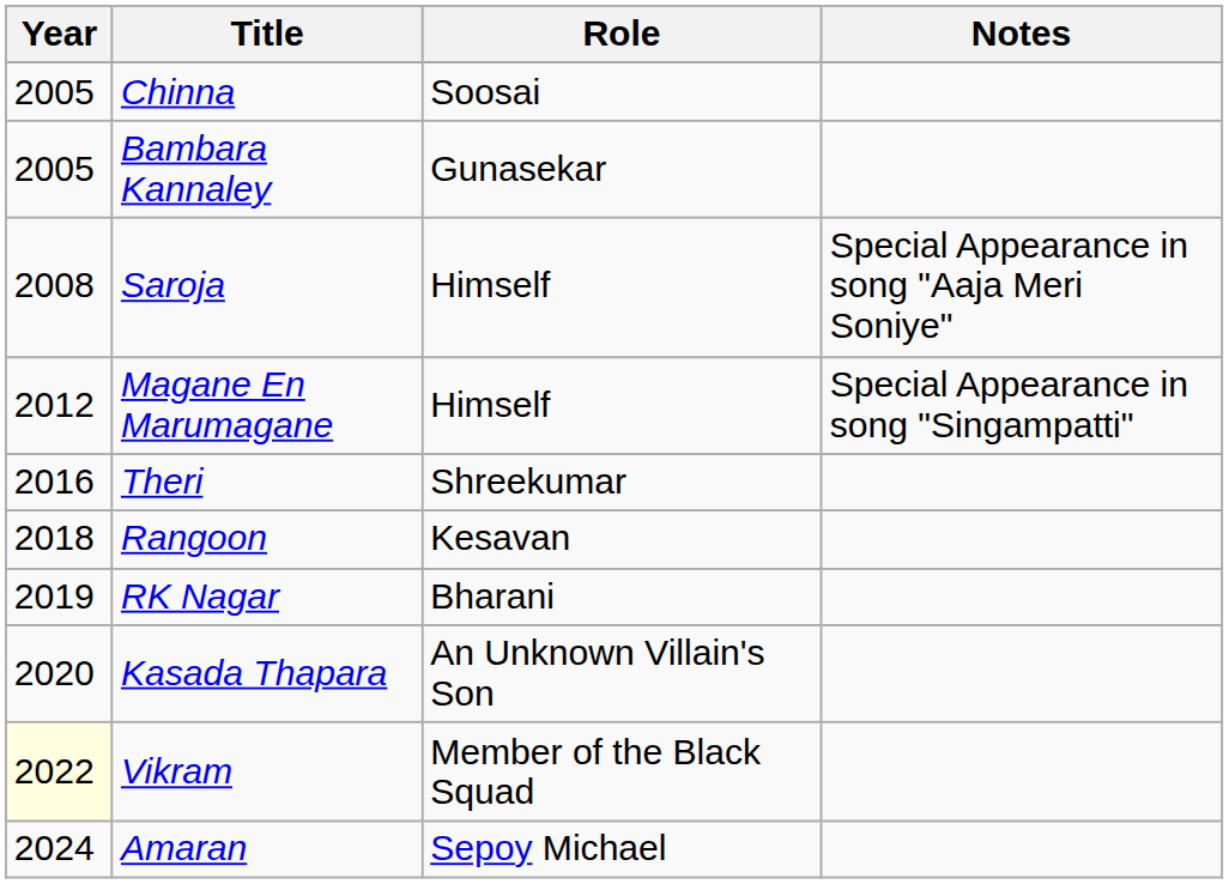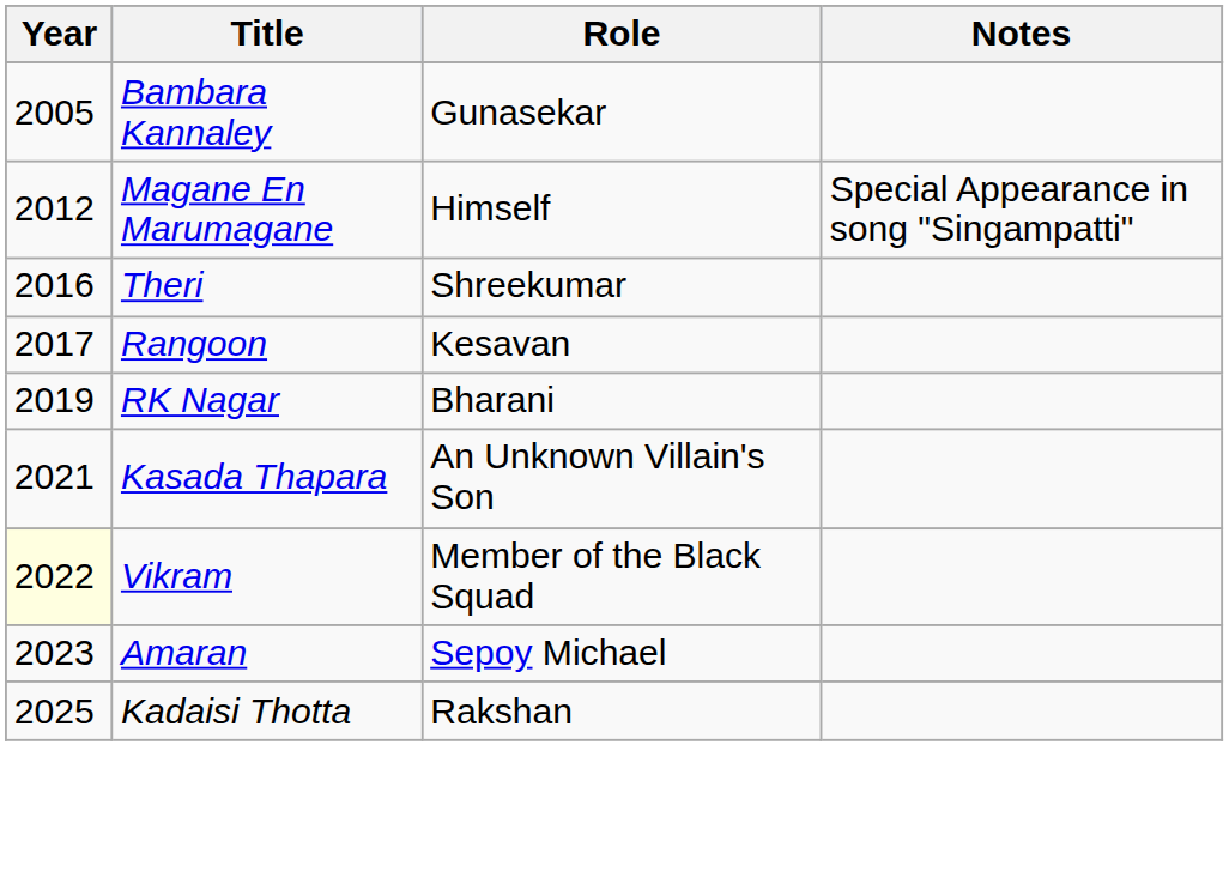 <table class="wikitable sortable" border="1">
 <tr style="background:#B0C4DE;">
 <th style="width:40px;">Year</th>
 <th style="width:130px;">Title</th>
 <th style="width:170px;">Role</th>
 <th style="width:170px;">Notes</th>
 </tr>
 <tr>
 </tr>
 <tr>
 <td>2005</td>
-<td><em><a href='#'>Chinna</a></em></td>
-<td>Soosai</td>
-<td></td>
-</tr>
-<tr>
-<td>2005</td>
 <td><em><a href='#'>Bambara Kannaley</a></em></td>
 <td>Gunasekar</td>
 <td></td>
-</tr>
-<tr>
-<td>2008</td>
-<td><em><a href='#'>Saroja</a></em></td>
-<td>Himself</td>
-<td>Special Appearance in song "Aaja Meri Soniye"</td>
 </tr>
 <tr>
 <td>2012</td>
 <td><em><a href='#'>Magane En Marumagane</a></em></td>
 <td>Himself</td>
 <td>Special Appearance in song "Singampatti"</td>
 </tr>
 <tr>
 <td>2016</td>
 <td><em><a href='#'>Theri</a></em></td>
 <td>Shreekumar</td>
 <td></td>
 </tr>
 <tr>
-<td>2018</td>
+<td>2017</td>
 <td><em><a href='#'>Rangoon</a></em></td>
 <td>Kesavan</td>
 <td></td>
 </tr>
 <tr>
 <td>2019</td>
 <td><em><a href='#'>RK Nagar</a></em></td>
 <td>Bharani</td>
 <td></td>
 </tr>
 <tr>
-<td>2020</td>
+<td>2021</td>
 <td><em><a href='#'>Kasada Thapara</a></em></td>
 <td>An Unknown Villain's Son</td>
 <td></td>
 </tr>
 <tr>
 <td style="background: lightyellow;">2022</td>
 <td><em><a href='#'>Vikram</a></em></td>
 <td>Member of the Black Squad</td>
 <td></td>
 </tr>
 <tr>
-<td>2024</td>
+<td>2023</td>
 <td><em><a href='#'>Amaran</a></em></td>
 <td><a href='#'>Sepoy</a> Michael</td>
 <td></td>
 </tr>
+<tr>
+<td>2025</td>
+<td><em>Kadaisi Thotta</em></td>
+<td>Rakshan</td>
+<td></td>
+</tr>
 </table>
